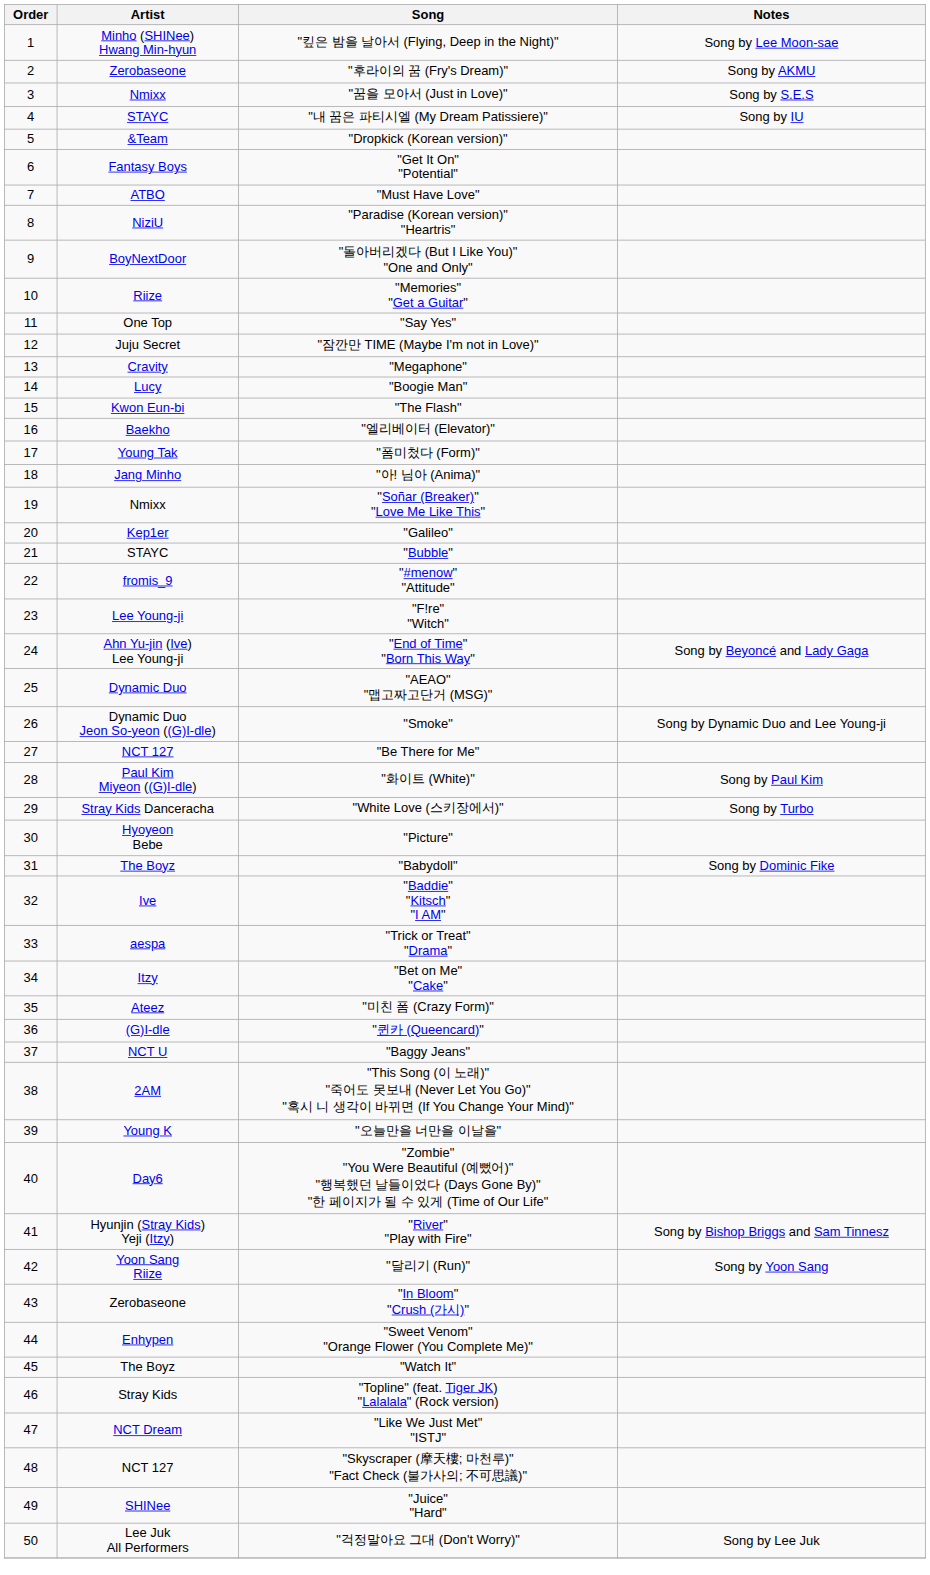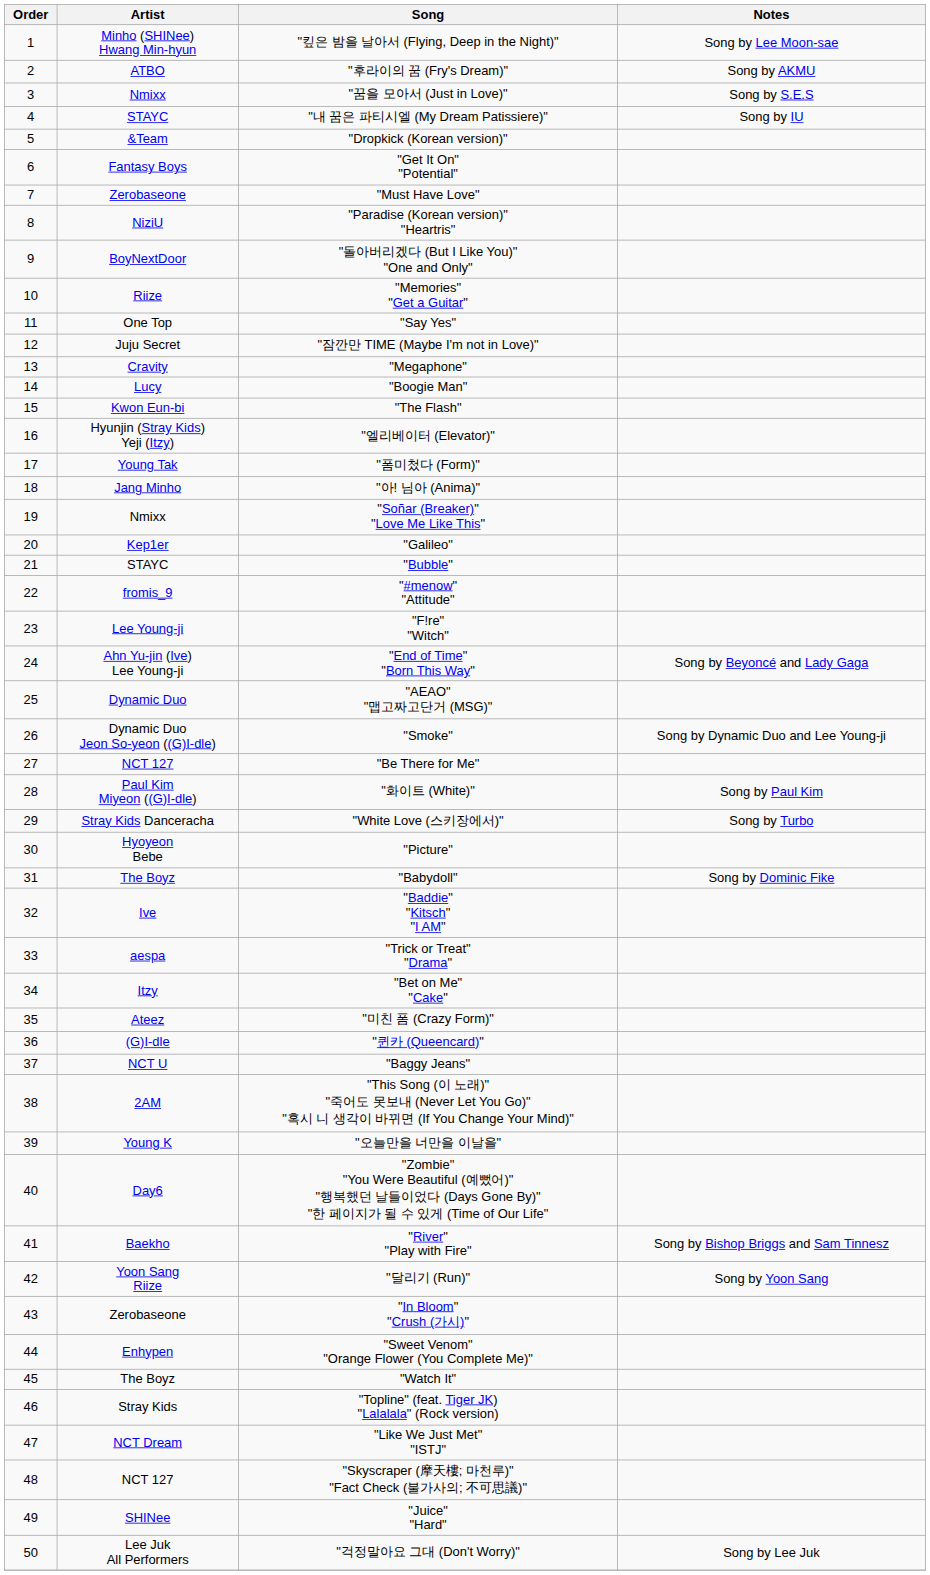 <table class="wikitable" style="text-align:center; width:90%;">
 <tr>
 <th>Order</th>
 <th>Artist</th>
 <th>Song</th>
 <th>Notes</th>
 </tr>
 <tr>
 <td>1</td>
 <td><a href='#'>Minho</a> (<a href='#'>SHINee</a>)<br><a href='#'>Hwang Min-hyun</a></td>
 <td>"킾은 밤을 날아서 (Flying, Deep in the Night)"</td>
 <td>Song by <a href='#'>Lee Moon-sae</a></td>
 </tr>
 <tr>
 <td>2</td>
-<td><a href='#'>Zerobaseone</a></td>
+<td><a href='#'>ATBO</a></td>
 <td>"후라이의 꿈 (Fry's Dream)"</td>
 <td>Song by <a href='#'>AKMU</a></td>
 </tr>
 <tr>
 <td>3</td>
 <td><a href='#'>Nmixx</a></td>
 <td>"꿈을 모아서 (Just in Love)"</td>
 <td>Song by <a href='#'>S.E.S</a></td>
 </tr>
 <tr>
 <td>4</td>
 <td><a href='#'>STAYC</a></td>
 <td>"내 꿈은 파티시엘 (My Dream Patissiere)"</td>
 <td>Song by <a href='#'>IU</a></td>
 </tr>
 <tr>
 <td>5</td>
 <td><a href='#'>&Team</a></td>
 <td>"Dropkick (Korean version)"</td>
 <td></td>
 </tr>
 <tr>
 <td>6</td>
 <td><a href='#'>Fantasy Boys</a></td>
 <td>"Get It On"<br>"Potential"</td>
 <td></td>
 </tr>
 <tr>
 <td>7</td>
-<td><a href='#'>ATBO</a></td>
+<td><a href='#'>Zerobaseone</a></td>
 <td>"Must Have Love"</td>
 <td></td>
 </tr>
 <tr>
 <td>8</td>
 <td><a href='#'>NiziU</a></td>
 <td>"Paradise (Korean version)"<br>"Heartris"</td>
 <td></td>
 </tr>
 <tr>
 <td>9</td>
 <td><a href='#'>BoyNextDoor</a></td>
 <td>"돌아버리겠다 (But I Like You)"<br>"One and Only"</td>
 <td></td>
 </tr>
 <tr>
 <td>10</td>
 <td><a href='#'>Riize</a></td>
 <td>"Memories"<br>"<a href='#'>Get a Guitar</a>"</td>
 <td></td>
 </tr>
 <tr>
 <td>11</td>
 <td>One Top</td>
 <td>"Say Yes"</td>
 <td></td>
 </tr>
 <tr>
 <td>12</td>
 <td>Juju Secret</td>
 <td>"잠깐만 TIME (Maybe I'm not in Love)"</td>
 <td></td>
 </tr>
 <tr>
 <td>13</td>
 <td><a href='#'>Cravity</a></td>
 <td>"Megaphone"</td>
 <td></td>
 </tr>
 <tr>
 <td>14</td>
 <td><a href='#'>Lucy</a></td>
 <td>"Boogie Man"</td>
 <td></td>
 </tr>
 <tr>
 <td>15</td>
 <td><a href='#'>Kwon Eun-bi</a></td>
 <td>"The Flash"</td>
 <td></td>
 </tr>
 <tr>
 <td>16</td>
-<td><a href='#'>Baekho</a></td>
+<td>Hyunjin (<a href='#'>Stray Kids</a>)<br>Yeji (<a href='#'>Itzy</a>)</td>
 <td>"엘리베이터 (Elevator)"</td>
 <td></td>
 </tr>
 <tr>
 <td>17</td>
 <td><a href='#'>Young Tak</a></td>
 <td>"폼미첬다 (Form)"</td>
 <td></td>
 </tr>
 <tr>
 <td>18</td>
 <td><a href='#'>Jang Minho</a></td>
 <td>"아! 님아 (Anima)"</td>
 <td></td>
 </tr>
 <tr>
 <td>19</td>
 <td>Nmixx</td>
 <td>"<a href='#'>Soñar (Breaker)</a>"<br>"<a href='#'>Love Me Like This</a>"</td>
 <td></td>
 </tr>
 <tr>
 <td>20</td>
 <td><a href='#'>Kep1er</a></td>
 <td>"Galileo"</td>
 <td></td>
 </tr>
 <tr>
 <td>21</td>
 <td>STAYC</td>
 <td>"<a href='#'>Bubble</a>"</td>
 <td></td>
 </tr>
 <tr>
 <td>22</td>
 <td><a href='#'>fromis_9</a></td>
 <td>"<a href='#'>#menow</a>"<br>"Attitude"</td>
 <td></td>
 </tr>
 <tr>
 <td>23</td>
 <td><a href='#'>Lee Young-ji</a></td>
 <td>"F!re"<br>"Witch"</td>
 <td></td>
 </tr>
 <tr>
 <td>24</td>
 <td><a href='#'>Ahn Yu-jin</a> (<a href='#'>Ive</a>)<br>Lee Young-ji</td>
 <td>"<a href='#'>End of Time</a>"<br>"<a href='#'>Born This Way</a>"</td>
 <td>Song by <a href='#'>Beyoncé</a> and <a href='#'>Lady Gaga</a></td>
 </tr>
 <tr>
 <td>25</td>
 <td><a href='#'>Dynamic Duo</a></td>
 <td>"AEAO"<br>"맵고짜고단거 (MSG)"</td>
 <td></td>
 </tr>
 <tr>
 <td>26</td>
 <td>Dynamic Duo<br><a href='#'>Jeon So-yeon</a> (<a href='#'>(G)I-dle</a>)</td>
 <td>"Smoke"</td>
 <td>Song by Dynamic Duo and Lee Young-ji</td>
 </tr>
 <tr>
 <td>27</td>
 <td><a href='#'>NCT 127</a></td>
 <td>"Be There for Me"</td>
 <td></td>
 </tr>
 <tr>
 <td>28</td>
 <td><a href='#'>Paul Kim</a><br><a href='#'>Miyeon</a> (<a href='#'>(G)I-dle</a>)</td>
 <td>"화이트 (White)"</td>
 <td>Song by <a href='#'>Paul Kim</a></td>
 </tr>
 <tr>
 <td>29</td>
 <td><a href='#'>Stray Kids</a> Danceracha</td>
 <td>"White Love (스키장에서)"</td>
 <td>Song by <a href='#'>Turbo</a></td>
 </tr>
 <tr>
 <td>30</td>
 <td><a href='#'>Hyoyeon</a><br>Bebe</td>
 <td>"Picture"</td>
 <td></td>
 </tr>
 <tr>
 <td>31</td>
 <td><a href='#'>The Boyz</a></td>
 <td>"Babydoll"</td>
 <td>Song by <a href='#'>Dominic Fike</a></td>
 </tr>
 <tr>
 <td>32</td>
 <td><a href='#'>Ive</a></td>
 <td>"<a href='#'>Baddie</a>"<br>"<a href='#'>Kitsch</a>"<br>"<a href='#'>I AM</a>"</td>
 <td></td>
 </tr>
 <tr>
 <td>33</td>
 <td><a href='#'>aespa</a></td>
 <td>"Trick or Treat"<br>"<a href='#'>Drama</a>"</td>
 <td></td>
 </tr>
 <tr>
 <td>34</td>
 <td><a href='#'>Itzy</a></td>
 <td>"Bet on Me"<br>"<a href='#'>Cake</a>"</td>
 <td></td>
 </tr>
 <tr>
 <td>35</td>
 <td><a href='#'>Ateez</a></td>
 <td>"미친 폼 (Crazy Form)"</td>
 <td></td>
 </tr>
 <tr>
 <td>36</td>
 <td><a href='#'>(G)I-dle</a></td>
 <td>"<a href='#'>퀸카 (Queencard)</a>"</td>
 <td></td>
 </tr>
 <tr>
 <td>37</td>
 <td><a href='#'>NCT U</a></td>
 <td>"Baggy Jeans"</td>
 <td></td>
 </tr>
 <tr>
 <td>38</td>
 <td><a href='#'>2AM</a></td>
 <td>"This Song (이 노래)"<br>"죽어도 못보내 (Never Let You Go)"<br>"혹시 니 생각이 바뀌면 (If You Change Your Mind)"</td>
 <td></td>
 </tr>
 <tr>
 <td>39</td>
 <td><a href='#'>Young K</a></td>
 <td>"오늘만을 너만을 이날을"</td>
 <td></td>
 </tr>
 <tr>
 <td>40</td>
 <td><a href='#'>Day6</a></td>
 <td>"Zombie"<br>"You Were Beautiful (예뻤어)"<br>"행복했던 날들이었다 (Days Gone By)"<br>"한 페이지가 될 수 있게 (Time of Our Life"</td>
 <td></td>
 </tr>
 <tr>
 <td>41</td>
-<td>Hyunjin (<a href='#'>Stray Kids</a>)<br>Yeji (<a href='#'>Itzy</a>)</td>
+<td><a href='#'>Baekho</a></td>
 <td>"<a href='#'>River</a>"<br>"Play with Fire"</td>
 <td>Song by <a href='#'>Bishop Briggs</a> and <a href='#'>Sam Tinnesz</a></td>
 </tr>
 <tr>
 <td>42</td>
 <td><a href='#'>Yoon Sang</a><br><a href='#'>Riize</a></td>
 <td>"달리기 (Run)"</td>
 <td>Song by <a href='#'>Yoon Sang</a></td>
 </tr>
 <tr>
 <td>43</td>
 <td>Zerobaseone</td>
 <td>"<a href='#'>In Bloom</a>"<br>"<a href='#'>Crush (가시)</a>"</td>
 <td></td>
 </tr>
 <tr>
 <td>44</td>
 <td><a href='#'>Enhypen</a></td>
 <td>"Sweet Venom"<br>"Orange Flower (You Complete Me)"</td>
 <td></td>
 </tr>
 <tr>
 <td>45</td>
 <td>The Boyz</td>
 <td>"Watch It"</td>
 <td></td>
 </tr>
 <tr>
 <td>46</td>
 <td>Stray Kids</td>
 <td>"Topline" (feat. <a href='#'>Tiger JK</a>)<br>"<a href='#'>Lalalala</a>" (Rock version)</td>
 <td></td>
 </tr>
 <tr>
 <td>47</td>
 <td><a href='#'>NCT Dream</a></td>
 <td>"Like We Just Met"<br>"ISTJ"</td>
 <td></td>
 </tr>
 <tr>
 <td>48</td>
 <td>NCT 127</td>
 <td>"Skyscraper (摩天樓; 마천루)"<br>"Fact Check (불가사의; 不可思議)"</td>
 <td></td>
 </tr>
 <tr>
 <td>49</td>
 <td><a href='#'>SHINee</a></td>
 <td>"Juice"<br>"Hard"</td>
 <td></td>
 </tr>
 <tr>
 <td>50</td>
 <td>Lee Juk<br>All Performers</td>
 <td>"걱정말아요 그대 (Don't Worry)"</td>
 <td>Song by Lee Juk</td>
 </tr>
 <tr>
 </tr>
 </table>
